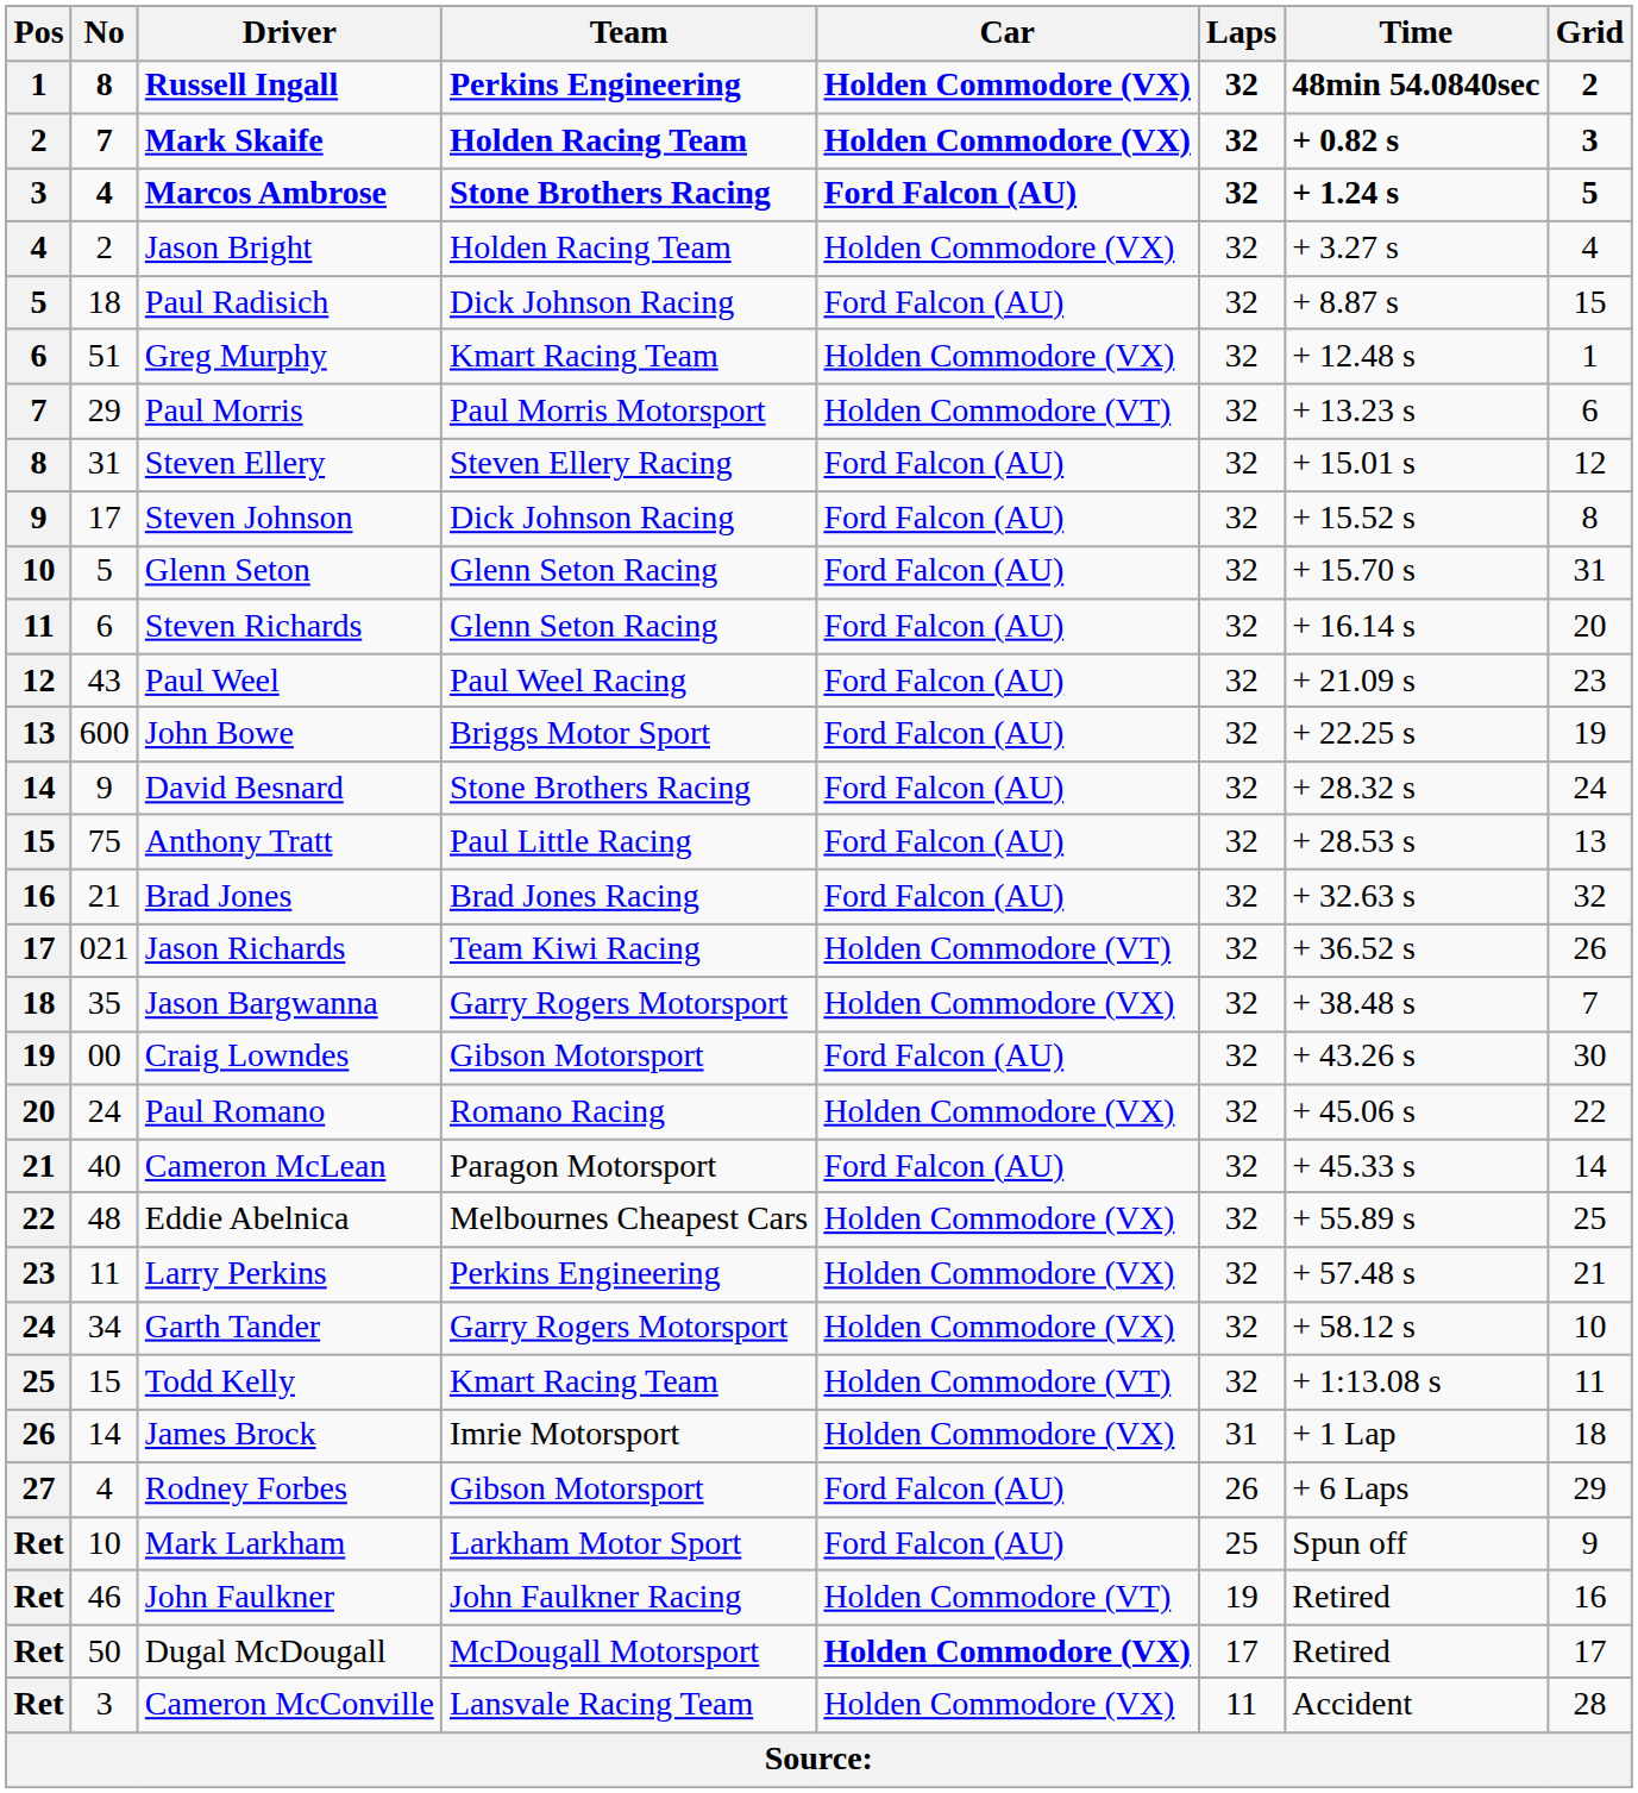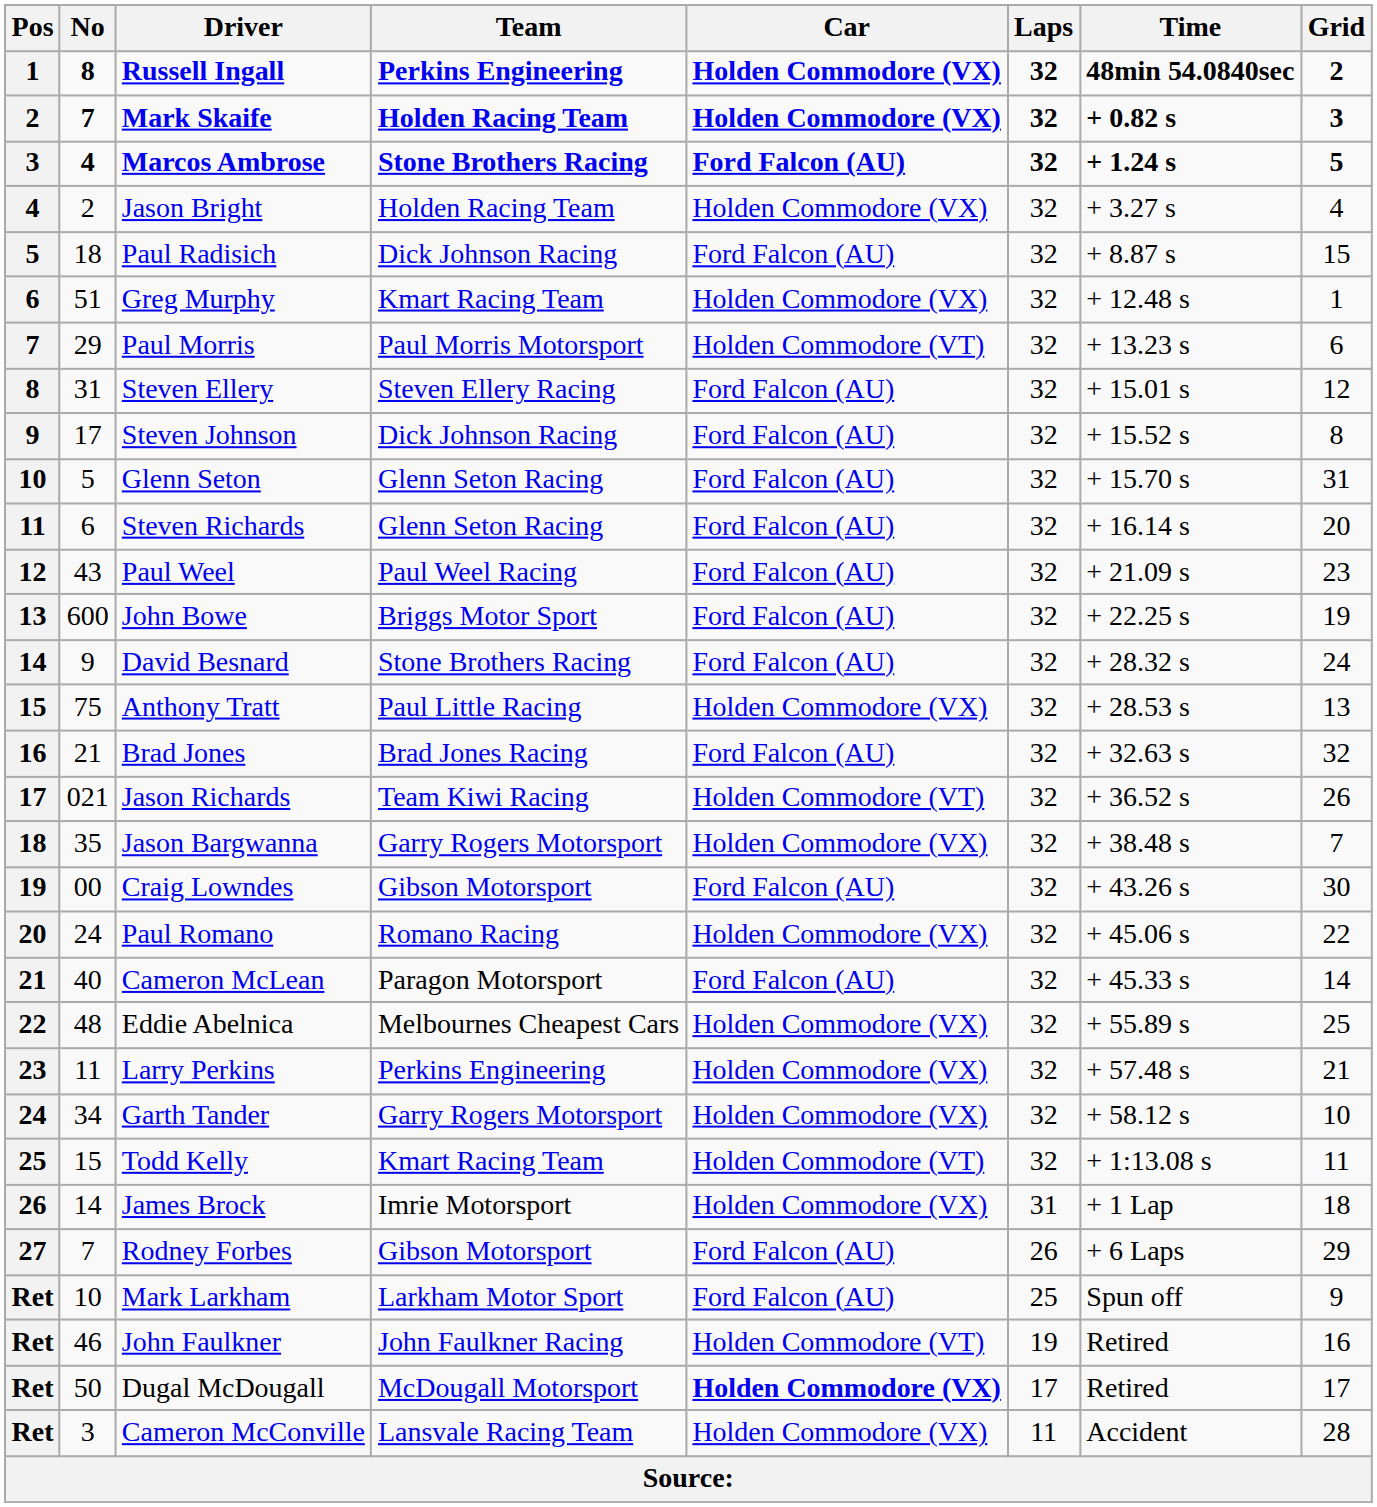 <table class="wikitable" style="font-size: 87%;">
 <tr>
 <th>Pos</th>
 <th>No</th>
 <th>Driver</th>
 <th>Team</th>
 <th>Car</th>
 <th>Laps</th>
 <th>Time</th>
 <th>Grid</th>
 </tr>
 <tr>
 <th>1</th>
 <td align=center><strong>8</strong></td>
 <td><strong> <a href='#'>Russell Ingall</a></strong></td>
 <td><strong><a href='#'>Perkins Engineering</a></strong></td>
 <td><strong><a href='#'>Holden Commodore (VX)</a></strong></td>
 <td align=center><strong>32</strong></td>
 <td><strong>48min 54.0840sec</strong></td>
 <td align=center><strong>2</strong></td>
 </tr>
 <tr>
 <th>2</th>
 <td align=center><strong>7</strong></td>
 <td><strong> <a href='#'>Mark Skaife</a></strong></td>
 <td><strong><a href='#'>Holden Racing Team</a></strong></td>
 <td><strong><a href='#'>Holden Commodore (VX)</a></strong></td>
 <td align=center><strong>32</strong></td>
 <td><strong>+ 0.82 s</strong></td>
 <td align=center><strong>3</strong></td>
 </tr>
 <tr>
 <th>3</th>
 <td align=center><strong>4</strong></td>
 <td><strong> <a href='#'>Marcos Ambrose</a></strong></td>
 <td><strong><a href='#'>Stone Brothers Racing</a></strong></td>
 <td><strong><a href='#'>Ford Falcon (AU)</a></strong></td>
 <td align=center><strong>32</strong></td>
 <td><strong>+ 1.24 s</strong></td>
 <td align=center><strong>5</strong></td>
 </tr>
 <tr>
 <th>4</th>
 <td align=center>2</td>
 <td> <a href='#'>Jason Bright</a></td>
 <td><a href='#'>Holden Racing Team</a></td>
 <td><a href='#'>Holden Commodore (VX)</a></td>
 <td align=center>32</td>
 <td>+ 3.27 s</td>
 <td align=center>4</td>
 </tr>
 <tr>
 <th>5</th>
 <td align=center>18</td>
 <td> <a href='#'>Paul Radisich</a></td>
 <td><a href='#'>Dick Johnson Racing</a></td>
 <td><a href='#'>Ford Falcon (AU)</a></td>
 <td align=center>32</td>
 <td>+ 8.87 s</td>
 <td align=center>15</td>
 </tr>
 <tr>
 <th>6</th>
 <td align=center>51</td>
 <td> <a href='#'>Greg Murphy</a></td>
 <td><a href='#'>Kmart Racing Team</a></td>
 <td><a href='#'>Holden Commodore (VX)</a></td>
 <td align=center>32</td>
 <td>+ 12.48 s</td>
 <td align=center>1</td>
 </tr>
 <tr>
 <th>7</th>
 <td align=center>29</td>
 <td> <a href='#'>Paul Morris</a></td>
 <td><a href='#'>Paul Morris Motorsport</a></td>
 <td><a href='#'>Holden Commodore (VT)</a></td>
 <td align=center>32</td>
 <td>+ 13.23 s</td>
 <td align=center>6</td>
 </tr>
 <tr>
 <th>8</th>
 <td align=center>31</td>
 <td> <a href='#'>Steven Ellery</a></td>
 <td><a href='#'>Steven Ellery Racing</a></td>
 <td><a href='#'>Ford Falcon (AU)</a></td>
 <td align=center>32</td>
 <td>+ 15.01 s</td>
 <td align=center>12</td>
 </tr>
 <tr>
 <th>9</th>
 <td align=center>17</td>
 <td> <a href='#'>Steven Johnson</a></td>
 <td><a href='#'>Dick Johnson Racing</a></td>
 <td><a href='#'>Ford Falcon (AU)</a></td>
 <td align=center>32</td>
 <td>+ 15.52 s</td>
 <td align=center>8</td>
 </tr>
 <tr>
 <th>10</th>
 <td align=center>5</td>
 <td> <a href='#'>Glenn Seton</a></td>
 <td><a href='#'>Glenn Seton Racing</a></td>
 <td><a href='#'>Ford Falcon (AU)</a></td>
 <td align=center>32</td>
 <td>+ 15.70 s</td>
 <td align=center>31</td>
 </tr>
 <tr>
 <th>11</th>
 <td align=center>6</td>
 <td> <a href='#'>Steven Richards</a></td>
 <td><a href='#'>Glenn Seton Racing</a></td>
 <td><a href='#'>Ford Falcon (AU)</a></td>
 <td align=center>32</td>
 <td>+ 16.14 s</td>
 <td align=center>20</td>
 </tr>
 <tr>
 <th>12</th>
 <td align=center>43</td>
 <td> <a href='#'>Paul Weel</a></td>
 <td><a href='#'>Paul Weel Racing</a></td>
 <td><a href='#'>Ford Falcon (AU)</a></td>
 <td align=center>32</td>
 <td>+ 21.09 s</td>
 <td align=center>23</td>
 </tr>
 <tr>
 <th>13</th>
 <td align=center>600</td>
 <td> <a href='#'>John Bowe</a></td>
 <td><a href='#'>Briggs Motor Sport</a></td>
 <td><a href='#'>Ford Falcon (AU)</a></td>
 <td align=center>32</td>
 <td>+ 22.25 s</td>
 <td align=center>19</td>
 </tr>
 <tr>
 <th>14</th>
 <td align=center>9</td>
 <td> <a href='#'>David Besnard</a></td>
 <td><a href='#'>Stone Brothers Racing</a></td>
 <td><a href='#'>Ford Falcon (AU)</a></td>
 <td align=center>32</td>
 <td>+ 28.32 s</td>
 <td align=center>24</td>
 </tr>
 <tr>
 <th>15</th>
 <td align=center>75</td>
 <td> <a href='#'>Anthony Tratt</a></td>
 <td><a href='#'>Paul Little Racing</a></td>
-<td><a href='#'>Ford Falcon (AU)</a></td>
+<td><a href='#'>Holden Commodore (VX)</a></td>
 <td align=center>32</td>
 <td>+ 28.53 s</td>
 <td align=center>13</td>
 </tr>
 <tr>
 <th>16</th>
 <td align=center>21</td>
 <td> <a href='#'>Brad Jones</a></td>
 <td><a href='#'>Brad Jones Racing</a></td>
 <td><a href='#'>Ford Falcon (AU)</a></td>
 <td align=center>32</td>
 <td>+ 32.63 s</td>
 <td align=center>32</td>
 </tr>
 <tr>
 <th>17</th>
 <td align=center>021</td>
 <td> <a href='#'>Jason Richards</a></td>
 <td><a href='#'>Team Kiwi Racing</a></td>
 <td><a href='#'>Holden Commodore (VT)</a></td>
 <td align=center>32</td>
 <td>+ 36.52 s</td>
 <td align=center>26</td>
 </tr>
 <tr>
 <th>18</th>
 <td align=center>35</td>
 <td> <a href='#'>Jason Bargwanna</a></td>
 <td><a href='#'>Garry Rogers Motorsport</a></td>
 <td><a href='#'>Holden Commodore (VX)</a></td>
 <td align=center>32</td>
 <td>+ 38.48 s</td>
 <td align=center>7</td>
 </tr>
 <tr>
 <th>19</th>
 <td align=center>00</td>
 <td> <a href='#'>Craig Lowndes</a></td>
 <td><a href='#'>Gibson Motorsport</a></td>
 <td><a href='#'>Ford Falcon (AU)</a></td>
 <td align=center>32</td>
 <td>+ 43.26 s</td>
 <td align=center>30</td>
 </tr>
 <tr>
 <th>20</th>
 <td align=center>24</td>
 <td> <a href='#'>Paul Romano</a></td>
 <td><a href='#'>Romano Racing</a></td>
 <td><a href='#'>Holden Commodore (VX)</a></td>
 <td align=center>32</td>
 <td>+ 45.06 s</td>
 <td align=center>22</td>
 </tr>
 <tr>
 <th>21</th>
 <td align=center>40</td>
 <td> <a href='#'>Cameron McLean</a></td>
 <td>Paragon Motorsport</td>
 <td><a href='#'>Ford Falcon (AU)</a></td>
 <td align=center>32</td>
 <td>+ 45.33 s</td>
 <td align=center>14</td>
 </tr>
 <tr>
 <th>22</th>
 <td align=center>48</td>
 <td> Eddie Abelnica</td>
 <td>Melbournes Cheapest Cars</td>
 <td><a href='#'>Holden Commodore (VX)</a></td>
 <td align=center>32</td>
 <td>+ 55.89 s</td>
 <td align=center>25</td>
 </tr>
 <tr>
 <th>23</th>
 <td align=center>11</td>
 <td> <a href='#'>Larry Perkins</a></td>
 <td><a href='#'>Perkins Engineering</a></td>
 <td><a href='#'>Holden Commodore (VX)</a></td>
 <td align=center>32</td>
 <td>+ 57.48 s</td>
 <td align=center>21</td>
 </tr>
 <tr>
 <th>24</th>
 <td align=center>34</td>
 <td> <a href='#'>Garth Tander</a></td>
 <td><a href='#'>Garry Rogers Motorsport</a></td>
 <td><a href='#'>Holden Commodore (VX)</a></td>
 <td align=center>32</td>
 <td>+ 58.12 s</td>
 <td align=center>10</td>
 </tr>
 <tr>
 <th>25</th>
 <td align=center>15</td>
 <td> <a href='#'>Todd Kelly</a></td>
 <td><a href='#'>Kmart Racing Team</a></td>
 <td><a href='#'>Holden Commodore (VT)</a></td>
 <td align=center>32</td>
 <td>+ 1:13.08 s</td>
 <td align=center>11</td>
 </tr>
 <tr>
 <th>26</th>
 <td align=center>14</td>
 <td> <a href='#'>James Brock</a></td>
 <td>Imrie Motorsport</td>
 <td><a href='#'>Holden Commodore (VX)</a></td>
 <td align=center>31</td>
 <td>+ 1 Lap</td>
 <td align=center>18</td>
 </tr>
 <tr>
 <th>27</th>
-<td align=center>4</td>
+<td align=center>7</td>
 <td> <a href='#'>Rodney Forbes</a></td>
 <td><a href='#'>Gibson Motorsport</a></td>
 <td><a href='#'>Ford Falcon (AU)</a></td>
 <td align=center>26</td>
 <td>+ 6 Laps</td>
 <td align=center>29</td>
 </tr>
 <tr>
 <th>Ret</th>
 <td align=center>10</td>
 <td> <a href='#'>Mark Larkham</a></td>
 <td><a href='#'>Larkham Motor Sport</a></td>
 <td><a href='#'>Ford Falcon (AU)</a></td>
 <td align=center>25</td>
 <td>Spun off</td>
 <td align=center>9</td>
 </tr>
 <tr>
 <th>Ret</th>
 <td align=center>46</td>
 <td> <a href='#'>John Faulkner</a></td>
 <td><a href='#'>John Faulkner Racing</a></td>
 <td><a href='#'>Holden Commodore (VT)</a></td>
 <td align=center>19</td>
 <td>Retired</td>
 <td align=center>16</td>
 </tr>
 <tr>
 <th>Ret</th>
 <td align=center>50</td>
 <td> Dugal McDougall</td>
 <td><a href='#'>McDougall Motorsport</a></td>
 <td><strong><a href='#'>Holden Commodore (VX)</a></strong></td>
 <td align=center>17</td>
 <td>Retired</td>
 <td align=center>17</td>
 </tr>
 <tr>
 <th>Ret</th>
 <td align=center>3</td>
 <td> <a href='#'>Cameron McConville</a></td>
 <td><a href='#'>Lansvale Racing Team</a></td>
 <td><a href='#'>Holden Commodore (VX)</a></td>
 <td align=center>11</td>
 <td>Accident</td>
 <td align=center>28</td>
 </tr>
 <tr>
 <th colspan=8>Source:</th>
 </tr>
 <tr>
 </tr>
 </table>
